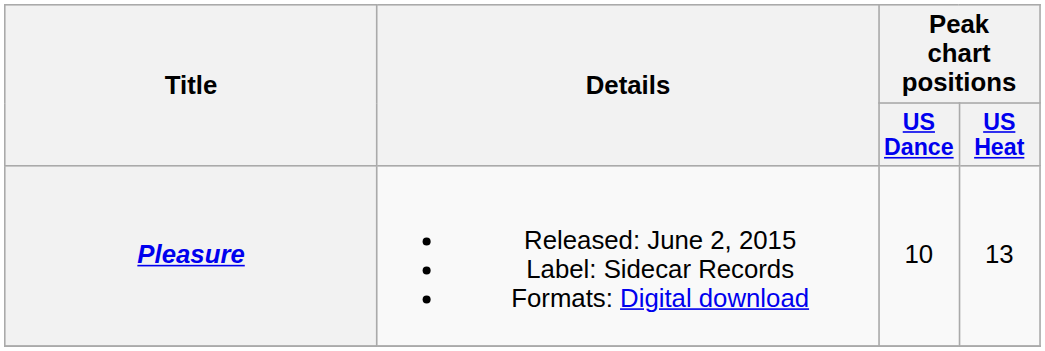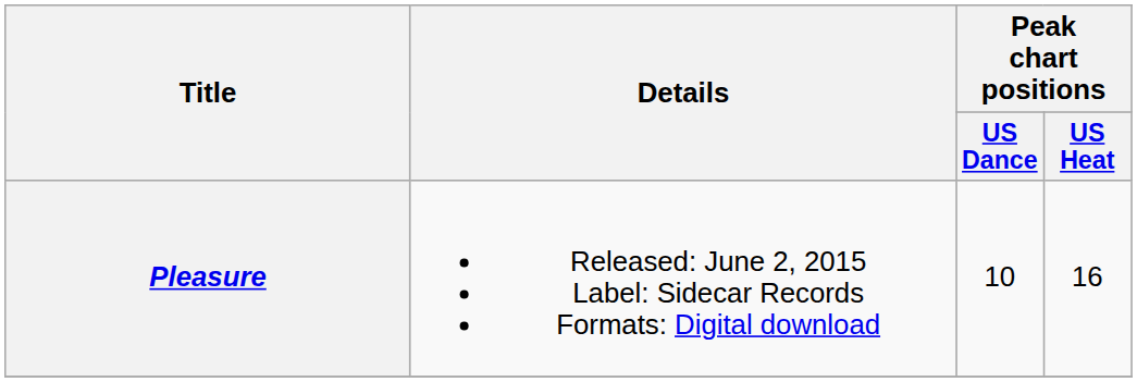 <table class="wikitable plainrowheaders" style="text-align:center;">
 <tr>
 <th rowspan="2" style="width:14em;">Title</th>
 <th rowspan="2" style="width:19em;">Details</th>
 <th colspan="2">Peak<br>chart<br>positions</th>
 </tr>
 <tr>
 <th scope="col" style="width:3em;font-size:90%;"><a href='#'>US<br>Dance</a><br></th>
 <th scope="col" style="width:3em;font-size:90%;"><a href='#'>US<br>Heat</a><br></th>
 </tr>
 <tr>
 <th scope="row"><em><a href='#'>Pleasure</a></em></th>
 <td><br><ul><li>Released: June 2, 2015</li><li>Label: Sidecar Records</li><li>Formats: <a href='#'>Digital download</a></li></ul></td>
 <td>10</td>
-<td>13</td>
+<td>16</td>
 </tr>
 <tr>
 </tr>
 </table>
